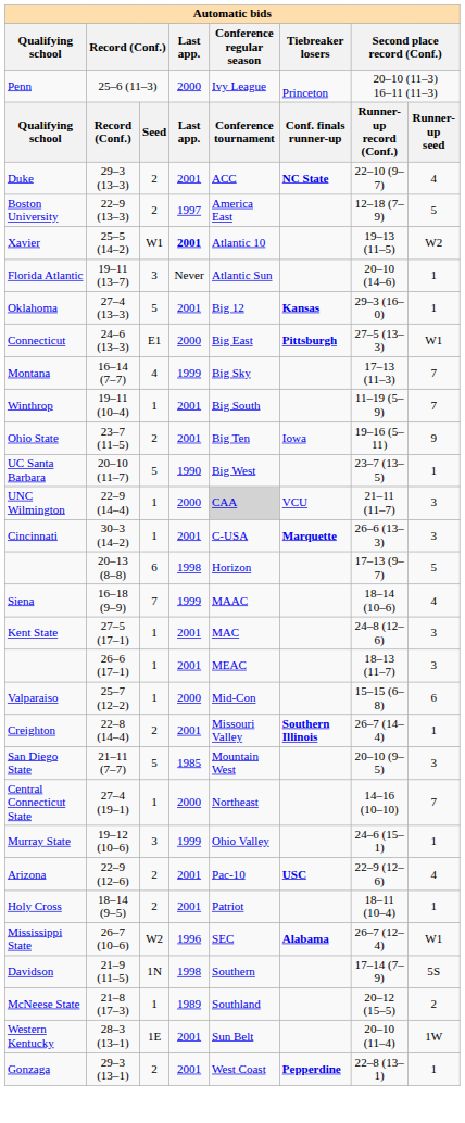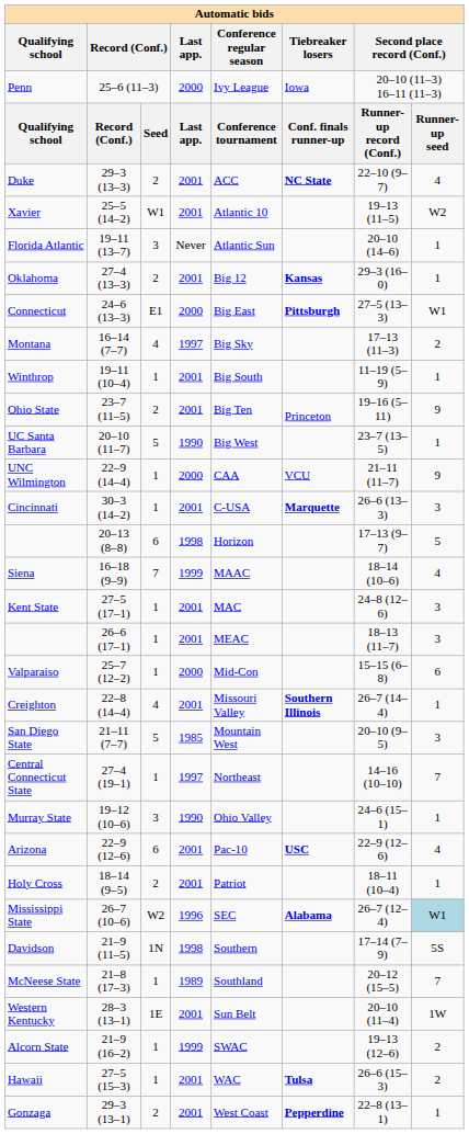 <table class="wikitable">
 <tr>
 <th colspan="8" style="background:#ffdead;">Automatic bids</th>
 </tr>
 <tr>
 <th>Qualifying school</th>
 <th colspan="2">Record (Conf.)</th>
 <th>Last app.</th>
 <th>Conference<br>regular season</th>
 <th>Tiebreaker<br>losers</th>
 <th colspan="2">Second place<br>record (Conf.)</th>
 </tr>
 <tr>
 <td><a href='#'>Penn</a></td>
 <td colspan=2 align=center>25–6 (11–3)</td>
 <td align=center><a href='#'>2000</a></td>
 <td><a href='#'>Ivy League</a></td>
-<td><br><a href='#'>Princeton</a></td>
+<td><a href='#'>Iowa</a></td>
 <td colspan=2 align=center>20–10 (11–3)<br>16–11 (11–3)</td>
 </tr>
 <tr>
 <th>Qualifying school</th>
 <th>Record (Conf.)</th>
 <th>Seed</th>
 <th>Last app.</th>
 <th>Conference<br>tournament</th>
 <th>Conf. finals<br>runner-up</th>
 <th>Runner-up<br>record (Conf.)</th>
 <th>Runner-up<br>seed</th>
 </tr>
 <tr>
 <td><a href='#'>Duke</a></td>
 <td align=center>29–3 (13–3)</td>
 <td align=center>2</td>
 <td align=center><a href='#'>2001</a></td>
 <td><a href='#'>ACC</a></td>
 <td><strong><a href='#'>NC State</a></strong></td>
 <td align=center>22–10 (9–7)</td>
 <td align=center>4</td>
 </tr>
 <tr>
-<td><a href='#'>Boston University</a></td>
-<td align=center>22–9 (13–3)</td>
-<td align=center>2</td>
-<td align=center><a href='#'>1997</a></td>
-<td><a href='#'>America East</a></td>
-<td></td>
-<td align=center>12–18 (7–9)</td>
-<td align=center>5</td>
-</tr>
-<tr>
 <td><a href='#'>Xavier</a></td>
 <td align=center>25–5 (14–2)</td>
 <td align=center>W1</td>
-<td align=center><strong><a href='#'>2001</a></strong></td>
+<td align=center><a href='#'>2001</a></td>
 <td><a href='#'>Atlantic 10</a></td>
 <td></td>
 <td align=center>19–13 (11–5)</td>
 <td align=center>W2</td>
 </tr>
 <tr>
 <td><a href='#'>Florida Atlantic</a></td>
 <td align=center>19–11 (13–7)</td>
 <td align=center>3</td>
 <td align=center>Never</td>
 <td><a href='#'>Atlantic Sun</a></td>
 <td></td>
 <td align=center>20–10 (14–6)</td>
 <td align=center>1</td>
 </tr>
 <tr>
 <td><a href='#'>Oklahoma</a></td>
 <td align=center>27–4 (13–3)</td>
-<td align=center>5</td>
+<td align=center>2</td>
 <td align=center><a href='#'>2001</a></td>
 <td><a href='#'>Big 12</a></td>
 <td><strong><a href='#'>Kansas</a></strong></td>
 <td align=center>29–3 (16–0)</td>
 <td align=center>1</td>
 </tr>
 <tr>
 <td><a href='#'>Connecticut</a></td>
 <td align=center>24–6 (13–3)</td>
 <td align=center>E1</td>
 <td align=center><a href='#'>2000</a></td>
 <td><a href='#'>Big East</a></td>
 <td><strong><a href='#'>Pittsburgh</a></strong></td>
 <td align=center>27–5 (13–3)</td>
 <td align=center>W1</td>
 </tr>
 <tr>
 <td><a href='#'>Montana</a></td>
 <td align=center>16–14 (7–7)</td>
 <td align=center>4</td>
-<td align=center><a href='#'>1999</a></td>
+<td align=center><a href='#'>1997</a></td>
 <td><a href='#'>Big Sky</a></td>
 <td></td>
 <td align=center>17–13 (11–3)</td>
-<td align=center>7</td>
+<td align=center>2</td>
 </tr>
 <tr>
 <td><a href='#'>Winthrop</a></td>
 <td align=center>19–11 (10–4)</td>
 <td align=center>1</td>
 <td align=center><a href='#'>2001</a></td>
 <td><a href='#'>Big South</a></td>
 <td></td>
 <td align=center>11–19 (5–9)</td>
-<td align=center>7</td>
+<td align=center>1</td>
 </tr>
 <tr>
 <td><a href='#'>Ohio State</a></td>
 <td align=center>23–7 (11–5)</td>
 <td align=center>2</td>
 <td align=center><a href='#'>2001</a></td>
 <td><a href='#'>Big Ten</a></td>
-<td><a href='#'>Iowa</a></td>
+<td><br><a href='#'>Princeton</a></td>
 <td align=center>19–16 (5–11)</td>
 <td align=center>9</td>
 </tr>
 <tr>
 <td><a href='#'>UC Santa Barbara</a></td>
 <td align=center>20–10 (11–7)</td>
 <td align=center>5</td>
 <td align=center><a href='#'>1990</a></td>
 <td><a href='#'>Big West</a></td>
 <td></td>
 <td align=center>23–7 (13–5)</td>
 <td align=center>1</td>
 </tr>
 <tr>
 <td><a href='#'>UNC Wilmington</a></td>
 <td align=center>22–9 (14–4)</td>
 <td align=center>1</td>
 <td align=center><a href='#'>2000</a></td>
-<td style="background: lightgrey;"><a href='#'>CAA</a></td>
+<td><a href='#'>CAA</a></td>
 <td><a href='#'>VCU</a></td>
 <td align=center>21–11 (11–7)</td>
-<td align=center>3</td>
+<td align=center>9</td>
 </tr>
 <tr>
 <td><a href='#'>Cincinnati</a></td>
 <td align=center>30–3 (14–2)</td>
 <td align=center>1</td>
 <td align=center><a href='#'>2001</a></td>
 <td><a href='#'>C-USA</a></td>
 <td><strong><a href='#'>Marquette</a></strong></td>
 <td align=center>26–6 (13–3)</td>
 <td align=center>3</td>
 </tr>
 <tr>
 <td></td>
 <td align=center>20–13 (8–8)</td>
 <td align=center>6</td>
 <td align=center><a href='#'>1998</a></td>
 <td><a href='#'>Horizon</a></td>
 <td></td>
 <td align=center>17–13 (9–7)</td>
 <td align=center>5</td>
 </tr>
 <tr>
 <td><a href='#'>Siena</a></td>
 <td align=center>16–18 (9–9)</td>
 <td align=center>7</td>
 <td align=center><a href='#'>1999</a></td>
 <td><a href='#'>MAAC</a></td>
 <td></td>
 <td align=center>18–14 (10–6)</td>
 <td align=center>4</td>
 </tr>
 <tr>
 <td><a href='#'>Kent State</a></td>
 <td align=center>27–5 (17–1)</td>
 <td align=center>1</td>
 <td align=center><a href='#'>2001</a></td>
 <td><a href='#'>MAC</a></td>
 <td></td>
 <td align=center>24–8 (12–6)</td>
 <td align=center>3</td>
 </tr>
 <tr>
 <td></td>
 <td align=center>26–6 (17–1)</td>
 <td align=center>1</td>
 <td align=center><a href='#'>2001</a></td>
 <td><a href='#'>MEAC</a></td>
 <td></td>
 <td align=center>18–13 (11–7)</td>
 <td align=center>3</td>
 </tr>
 <tr>
 <td><a href='#'>Valparaiso</a></td>
 <td align=center>25–7 (12–2)</td>
 <td align=center>1</td>
 <td align=center><a href='#'>2000</a></td>
 <td><a href='#'>Mid-Con</a></td>
 <td></td>
 <td align=center>15–15 (6–8)</td>
 <td align=center>6</td>
 </tr>
 <tr>
 <td><a href='#'>Creighton</a></td>
 <td align=center>22–8 (14–4)</td>
-<td align=center>2</td>
+<td align=center>4</td>
 <td align=center><a href='#'>2001</a></td>
 <td><a href='#'>Missouri Valley</a></td>
 <td><strong><a href='#'>Southern Illinois</a></strong></td>
 <td align=center>26–7 (14–4)</td>
 <td align=center>1</td>
 </tr>
 <tr>
 <td><a href='#'>San Diego State</a></td>
 <td align=center>21–11 (7–7)</td>
 <td align=center>5</td>
 <td align=center><a href='#'>1985</a></td>
 <td><a href='#'>Mountain West</a></td>
 <td></td>
 <td align=center>20–10 (9–5)</td>
 <td align=center>3</td>
 </tr>
 <tr>
 <td><a href='#'>Central Connecticut State</a></td>
 <td align=center>27–4 (19–1)</td>
 <td align=center>1</td>
-<td align=center><a href='#'>2000</a></td>
+<td align=center><a href='#'>1997</a></td>
 <td><a href='#'>Northeast</a></td>
 <td></td>
 <td align=center>14–16 (10–10)</td>
 <td align=center>7</td>
 </tr>
 <tr>
 <td><a href='#'>Murray State</a></td>
 <td align=center>19–12 (10–6)</td>
 <td align=center>3</td>
-<td align=center><a href='#'>1999</a></td>
+<td align=center><a href='#'>1990</a></td>
 <td><a href='#'>Ohio Valley</a></td>
 <td></td>
 <td align=center>24–6 (15–1)</td>
 <td align=center>1</td>
 </tr>
 <tr>
 <td><a href='#'>Arizona</a></td>
 <td align=center>22–9 (12–6)</td>
-<td align=center>2</td>
+<td align=center>6</td>
 <td align=center><a href='#'>2001</a></td>
 <td><a href='#'>Pac-10</a></td>
 <td><strong><a href='#'>USC</a></strong></td>
 <td align=center>22–9 (12–6)</td>
 <td align=center>4</td>
 </tr>
 <tr>
 <td><a href='#'>Holy Cross</a></td>
 <td align=center>18–14 (9–5)</td>
 <td align=center>2</td>
 <td align=center><a href='#'>2001</a></td>
 <td><a href='#'>Patriot</a></td>
 <td></td>
 <td align=center>18–11 (10–4)</td>
 <td align=center>1</td>
 </tr>
 <tr>
 <td><a href='#'>Mississippi State</a></td>
 <td align=center>26–7 (10–6)</td>
 <td align=center>W2</td>
 <td align=center><a href='#'>1996</a></td>
 <td><a href='#'>SEC</a></td>
 <td><strong><a href='#'>Alabama</a></strong></td>
 <td align=center>26–7 (12–4)</td>
-<td align=center>W1</td>
+<td align=center style="background: lightblue;">W1</td>
 </tr>
 <tr>
 <td><a href='#'>Davidson</a></td>
 <td align=center>21–9 (11–5)</td>
 <td align=center>1N</td>
 <td align=center><a href='#'>1998</a></td>
 <td><a href='#'>Southern</a></td>
 <td></td>
 <td align=center>17–14 (7–9)</td>
 <td align=center>5S</td>
 </tr>
 <tr>
 <td><a href='#'>McNeese State</a></td>
 <td align=center>21–8 (17–3)</td>
 <td align=center>1</td>
 <td align=center><a href='#'>1989</a></td>
 <td><a href='#'>Southland</a></td>
 <td></td>
 <td align=center>20–12 (15–5)</td>
-<td align=center>2</td>
+<td align=center>7</td>
 </tr>
 <tr>
 <td><a href='#'>Western Kentucky</a></td>
 <td align=center>28–3 (13–1)</td>
 <td align=center>1E</td>
 <td align=center><a href='#'>2001</a></td>
 <td><a href='#'>Sun Belt</a></td>
 <td></td>
 <td align=center>20–10 (11–4)</td>
 <td align=center>1W</td>
 </tr>
 <tr>
+<td><a href='#'>Alcorn State</a></td>
+<td align=center>21–9 (16–2)</td>
+<td align=center>1</td>
+<td align=center><a href='#'>1999</a></td>
+<td><a href='#'>SWAC</a></td>
+<td></td>
+<td align=center>19–13 (12–6)</td>
+<td align=center>2</td>
+</tr>
+<tr>
+<td><a href='#'>Hawaii</a></td>
+<td align=center>27–5 (15–3)</td>
+<td align=center>1</td>
+<td align=center><a href='#'>2001</a></td>
+<td><a href='#'>WAC</a></td>
+<td><strong><a href='#'>Tulsa</a></strong></td>
+<td align=center>26–6 (15–3)</td>
+<td align=center>2</td>
+</tr>
+<tr>
 <td><a href='#'>Gonzaga</a></td>
 <td align=center>29–3 (13–1)</td>
 <td align=center>2</td>
 <td align=center><a href='#'>2001</a></td>
 <td><a href='#'>West Coast</a></td>
 <td><strong><a href='#'>Pepperdine</a></strong></td>
 <td align=center>22–8 (13–1)</td>
 <td align=center>1</td>
 </tr>
 </table>
